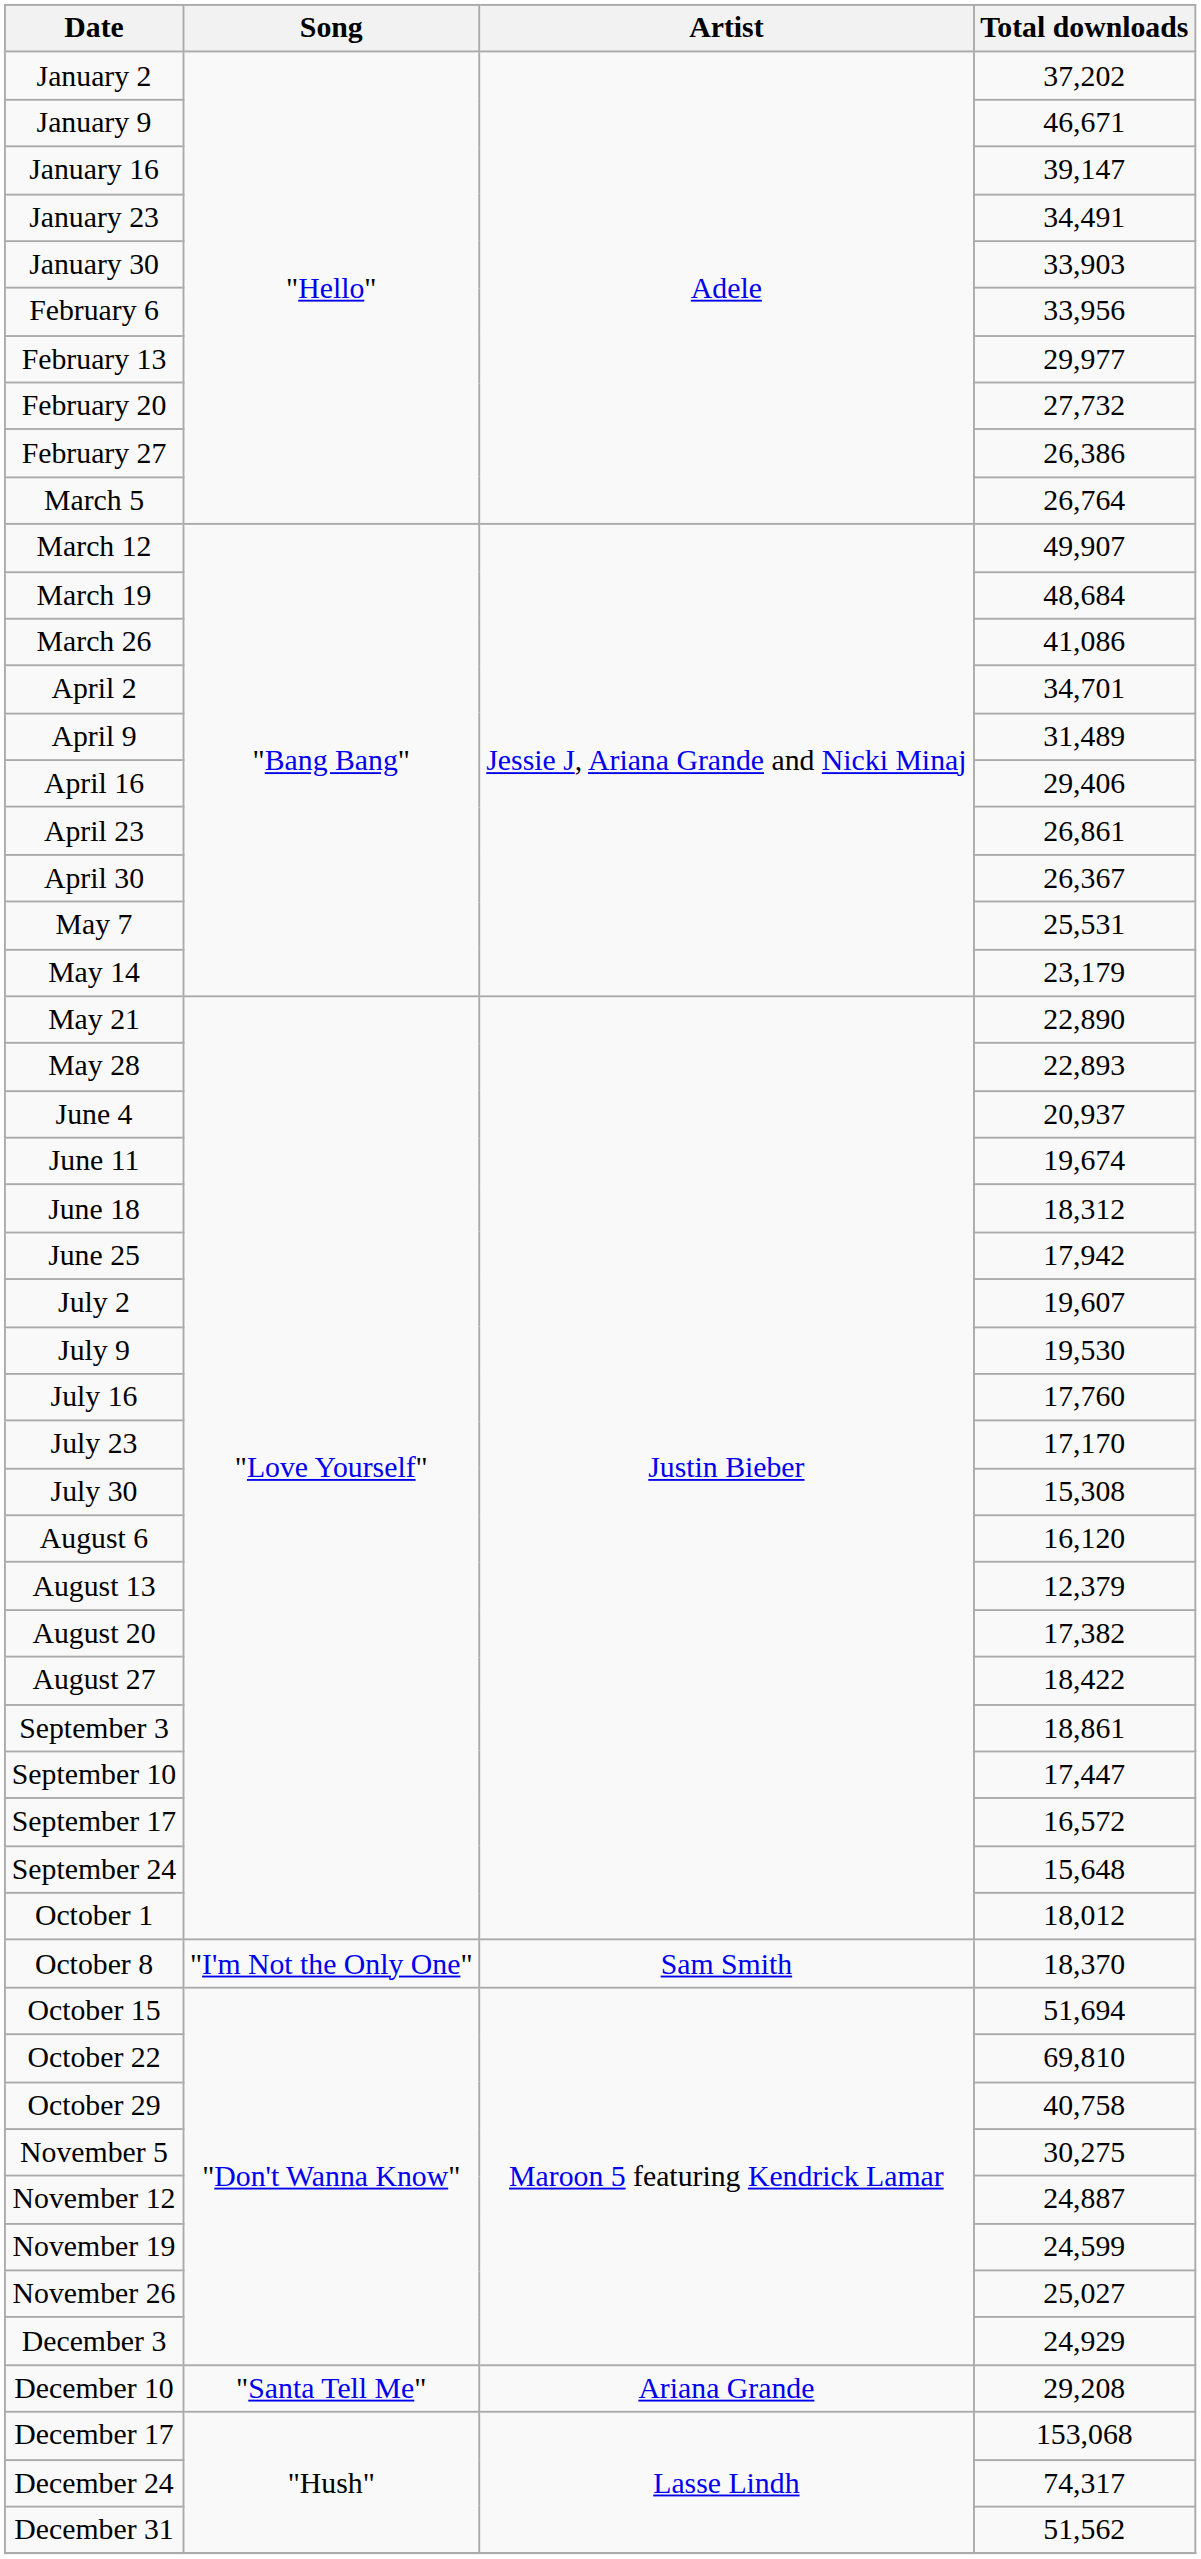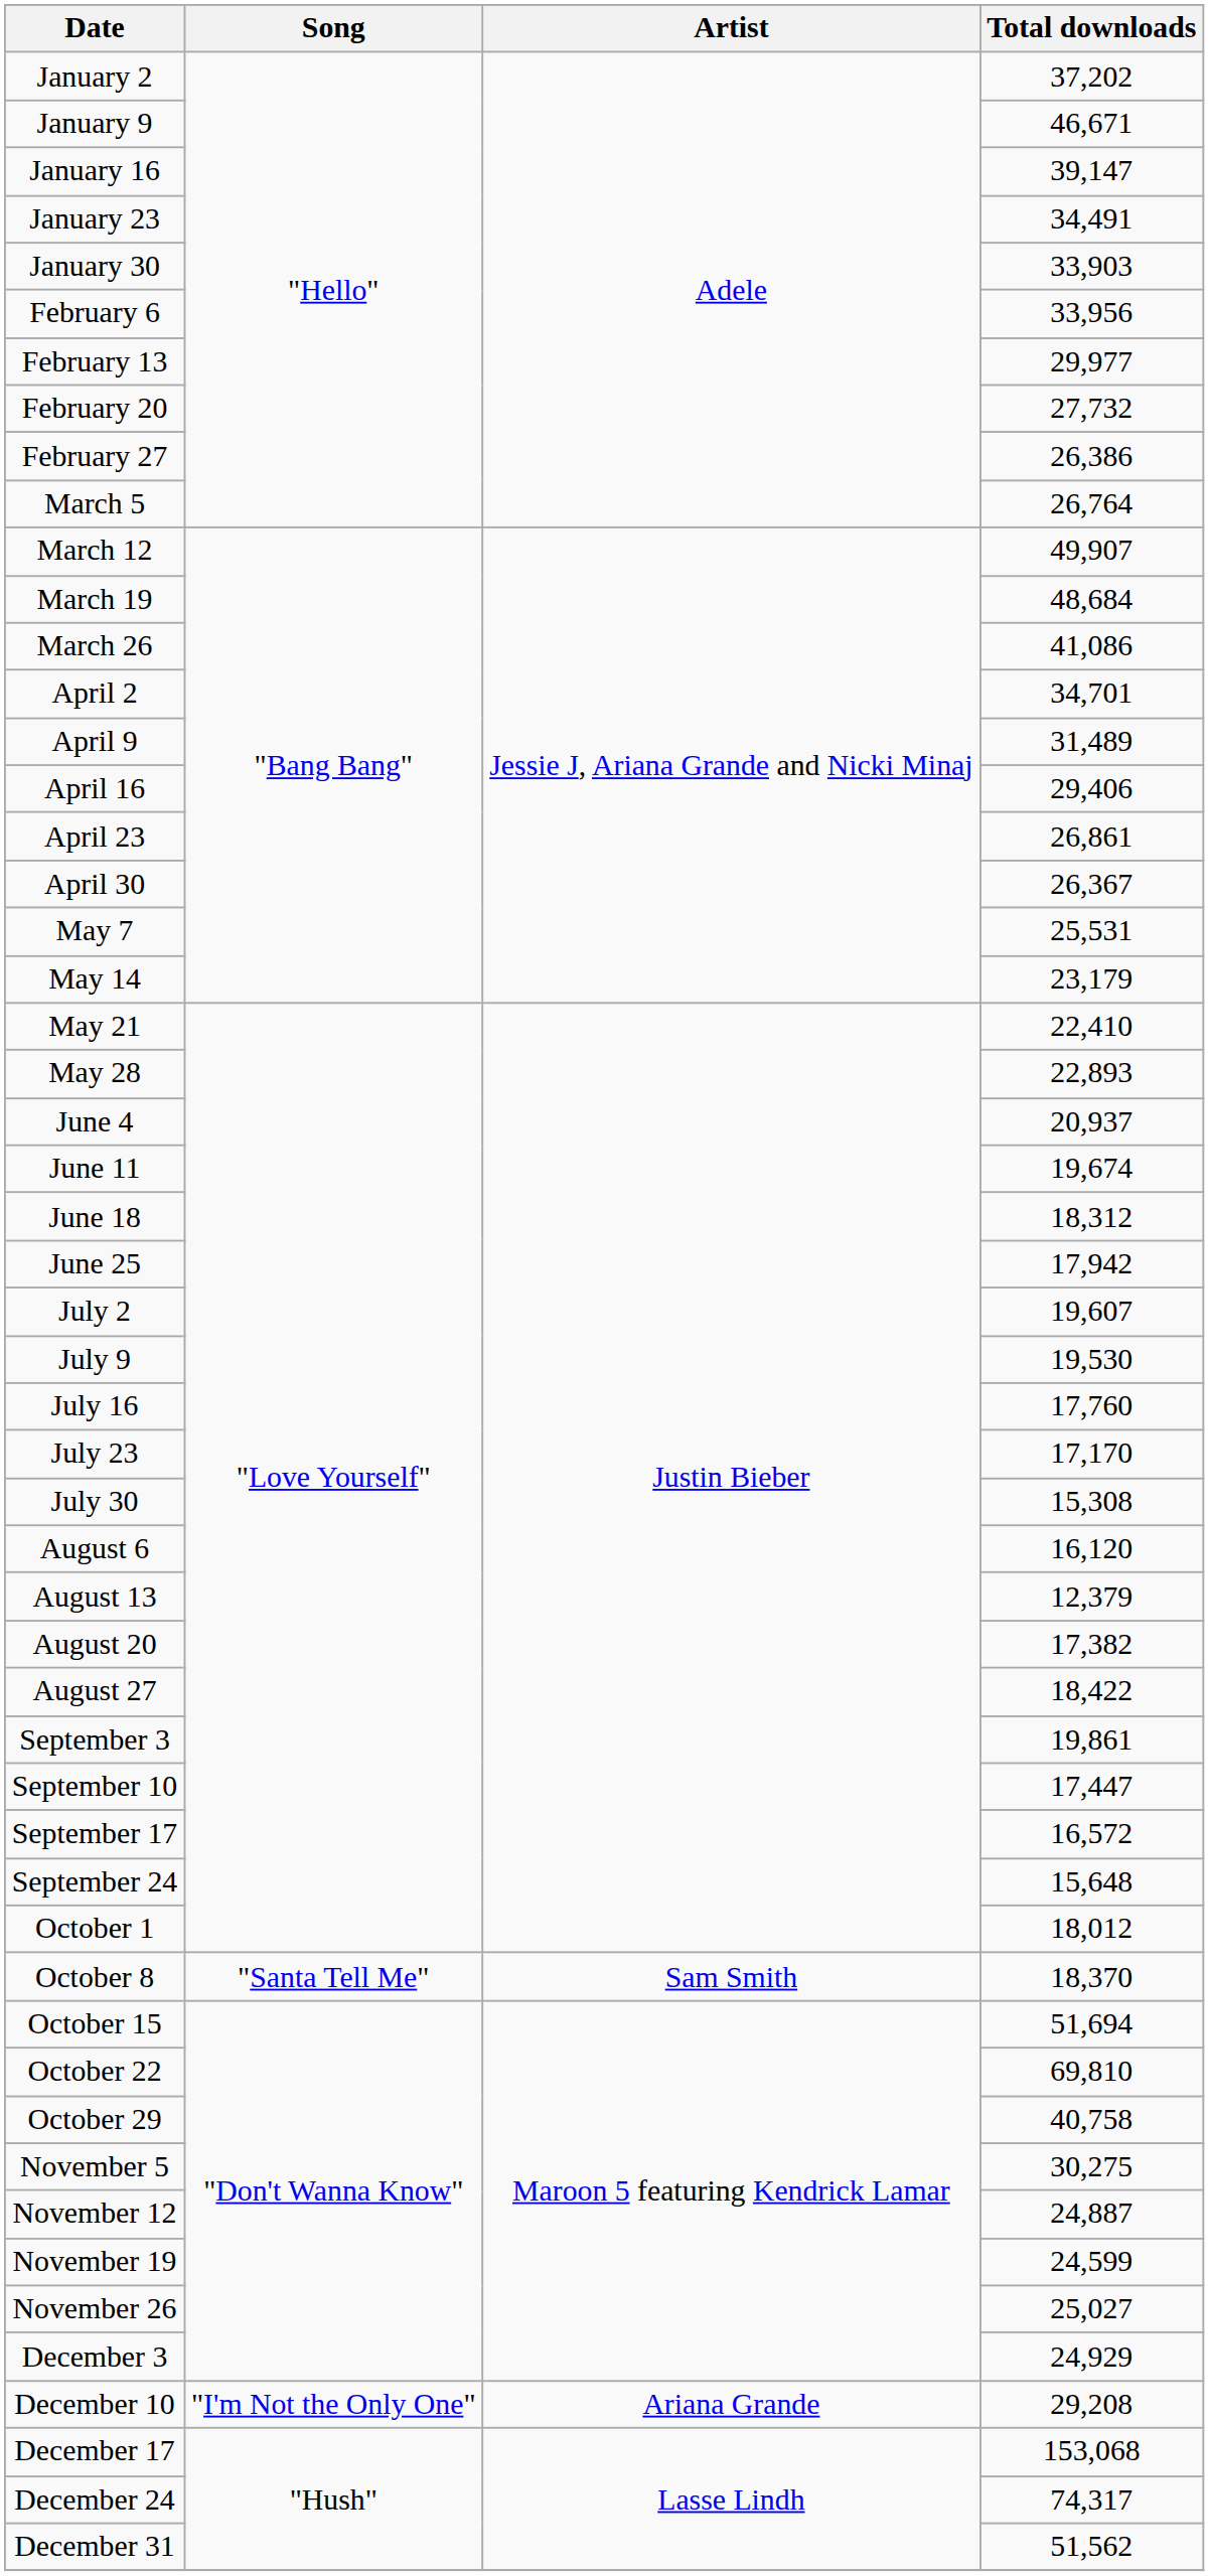 <table class="wikitable" style="text-align: center;">
 <tr>
 <th>Date</th>
 <th>Song</th>
 <th>Artist</th>
 <th>Total downloads</th>
 </tr>
 <tr>
 <td>January 2</td>
 <td rowspan="10">"<a href='#'>Hello</a>"</td>
 <td rowspan="10"><a href='#'>Adele</a></td>
 <td>37,202</td>
 </tr>
 <tr>
 <td>January 9</td>
 <td>46,671</td>
 </tr>
 <tr>
 <td>January 16</td>
 <td>39,147</td>
 </tr>
 <tr>
 <td>January 23</td>
 <td>34,491</td>
 </tr>
 <tr>
 <td>January 30</td>
 <td>33,903</td>
 </tr>
 <tr>
 <td>February 6</td>
 <td>33,956</td>
 </tr>
 <tr>
 <td>February 13</td>
 <td>29,977</td>
 </tr>
 <tr>
 <td>February 20</td>
 <td>27,732</td>
 </tr>
 <tr>
 <td>February 27</td>
 <td>26,386</td>
 </tr>
 <tr>
 <td>March 5</td>
 <td>26,764</td>
 </tr>
 <tr>
 <td>March 12</td>
 <td rowspan="10">"<a href='#'>Bang Bang</a>"</td>
 <td rowspan="10"><a href='#'>Jessie J</a>, <a href='#'>Ariana Grande</a> and <a href='#'>Nicki Minaj</a></td>
 <td>49,907</td>
 </tr>
 <tr>
 <td>March 19</td>
 <td>48,684</td>
 </tr>
 <tr>
 <td>March 26</td>
 <td>41,086</td>
 </tr>
 <tr>
 <td>April 2</td>
 <td>34,701</td>
 </tr>
 <tr>
 <td>April 9</td>
 <td>31,489</td>
 </tr>
 <tr>
 <td>April 16</td>
 <td>29,406</td>
 </tr>
 <tr>
 <td>April 23</td>
 <td>26,861</td>
 </tr>
 <tr>
 <td>April 30</td>
 <td>26,367</td>
 </tr>
 <tr>
 <td>May 7</td>
 <td>25,531</td>
 </tr>
 <tr>
 <td>May 14</td>
 <td>23,179</td>
 </tr>
 <tr>
 <td>May 21</td>
 <td rowspan="20">"<a href='#'>Love Yourself</a>"</td>
 <td rowspan="20"><a href='#'>Justin Bieber</a></td>
-<td>22,890</td>
+<td>22,410</td>
 </tr>
 <tr>
 <td>May 28</td>
 <td>22,893</td>
 </tr>
 <tr>
 <td>June 4</td>
 <td>20,937</td>
 </tr>
 <tr>
 <td>June 11</td>
 <td>19,674</td>
 </tr>
 <tr>
 <td>June 18</td>
 <td>18,312</td>
 </tr>
 <tr>
 <td>June 25</td>
 <td>17,942</td>
 </tr>
 <tr>
 <td>July 2</td>
 <td>19,607</td>
 </tr>
 <tr>
 <td>July 9</td>
 <td>19,530</td>
 </tr>
 <tr>
 <td>July 16</td>
 <td>17,760</td>
 </tr>
 <tr>
 <td>July 23</td>
 <td>17,170</td>
 </tr>
 <tr>
 <td>July 30</td>
 <td>15,308</td>
 </tr>
 <tr>
 <td>August 6</td>
 <td>16,120</td>
 </tr>
 <tr>
 <td>August 13</td>
 <td>12,379</td>
 </tr>
 <tr>
 <td>August 20</td>
 <td>17,382</td>
 </tr>
 <tr>
 <td>August 27</td>
 <td>18,422</td>
 </tr>
 <tr>
 <td>September 3</td>
-<td>18,861</td>
+<td>19,861</td>
 </tr>
 <tr>
 <td>September 10</td>
 <td>17,447</td>
 </tr>
 <tr>
 <td>September 17</td>
 <td>16,572</td>
 </tr>
 <tr>
 <td>September 24</td>
 <td>15,648</td>
 </tr>
 <tr>
 <td>October 1</td>
 <td>18,012</td>
 </tr>
 <tr>
 <td>October 8</td>
-<td>"<a href='#'>I'm Not the Only One</a>"</td>
+<td>"<a href='#'>Santa Tell Me</a>"</td>
 <td><a href='#'>Sam Smith</a></td>
 <td>18,370</td>
 </tr>
 <tr>
 <td>October 15</td>
 <td rowspan="8">"<a href='#'>Don't Wanna Know</a>"</td>
 <td rowspan="8"><a href='#'>Maroon 5</a> featuring <a href='#'>Kendrick Lamar</a></td>
 <td>51,694</td>
 </tr>
 <tr>
 <td>October 22</td>
 <td>69,810</td>
 </tr>
 <tr>
 <td>October 29</td>
 <td>40,758</td>
 </tr>
 <tr>
 <td>November 5</td>
 <td>30,275</td>
 </tr>
 <tr>
 <td>November 12</td>
 <td>24,887</td>
 </tr>
 <tr>
 <td>November 19</td>
 <td>24,599</td>
 </tr>
 <tr>
 <td>November 26</td>
 <td>25,027</td>
 </tr>
 <tr>
 <td>December 3</td>
 <td>24,929</td>
 </tr>
 <tr>
 <td>December 10</td>
-<td>"<a href='#'>Santa Tell Me</a>"</td>
+<td>"<a href='#'>I'm Not the Only One</a>"</td>
 <td><a href='#'>Ariana Grande</a></td>
 <td>29,208</td>
 </tr>
 <tr>
 <td>December 17</td>
 <td rowspan="3">"Hush"</td>
 <td rowspan="3"><a href='#'>Lasse Lindh</a></td>
 <td>153,068</td>
 </tr>
 <tr>
 <td>December 24</td>
 <td>74,317</td>
 </tr>
 <tr>
 <td>December 31</td>
 <td>51,562</td>
 </tr>
 <tr>
 </tr>
 </table>
